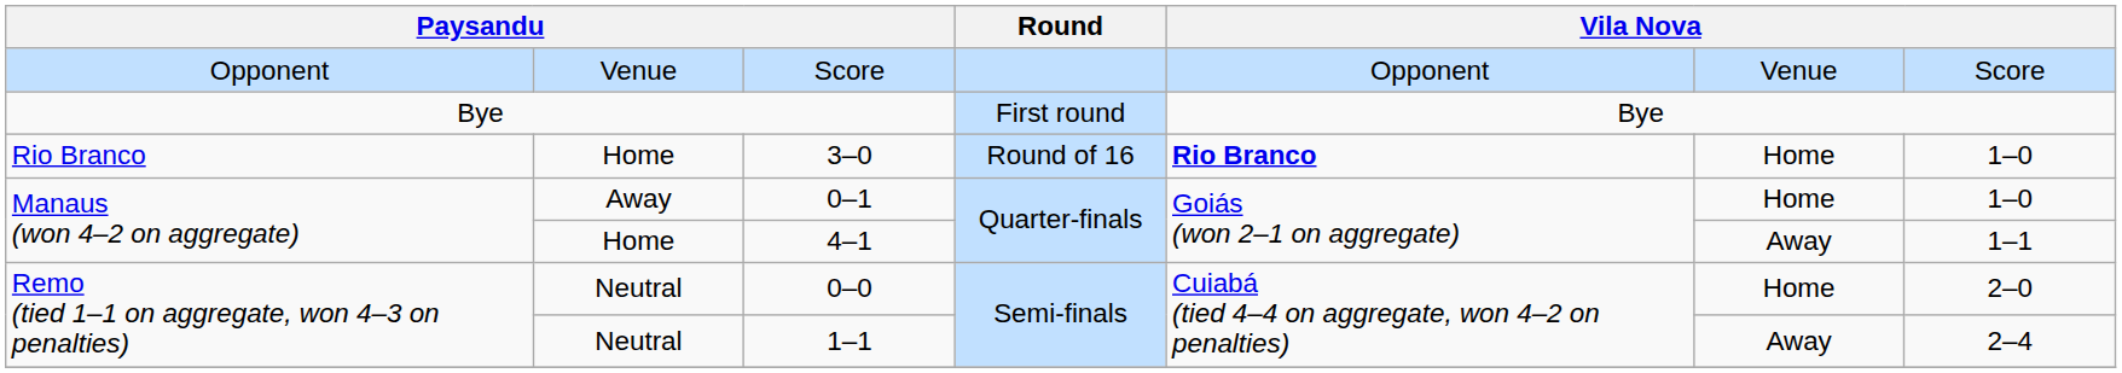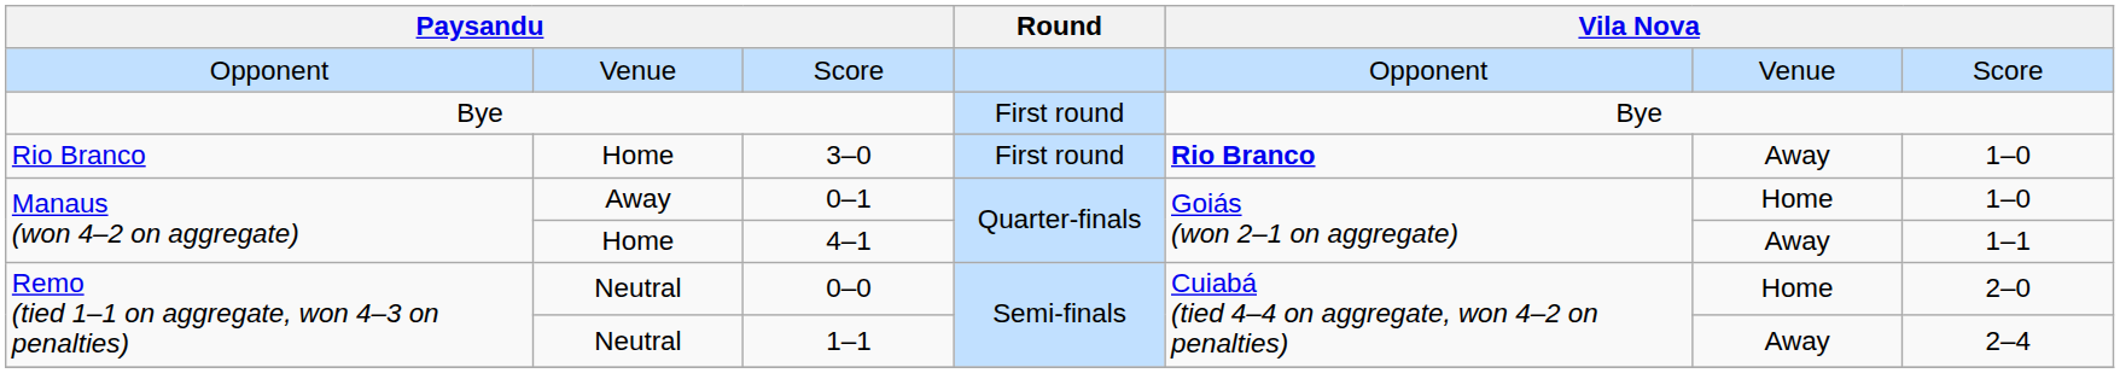 <table class="wikitable" style="text-align: center;">
 <tr>
 <th colspan=3> <a href='#'>Paysandu</a></th>
 <th>Round</th>
 <th colspan=3> <a href='#'>Vila Nova</a></th>
 </tr>
 <tr bgcolor=#c1e0ff>
 <td width=25%>Opponent</td>
 <td width=10%>Venue</td>
 <td width=10%>Score</td>
 <td width=10%></td>
 <td width=25%>Opponent</td>
 <td width=10%>Venue</td>
 <td width=10%>Score</td>
 </tr>
 <tr>
 <td colspan="3" rowspan="1">Bye</td>
 <td rowspan=1 bgcolor=#c1e0ff>First round</td>
 <td colspan="3" rowspan="1">Bye</td>
 </tr>
 <tr>
 <td rowspan=1 align=left> <a href='#'>Rio Branco</a></td>
 <td>Home</td>
 <td>3–0</td>
-<td rowspan=1 bgcolor=#c1e0ff>Round of 16</td>
+<td rowspan=1 bgcolor=#c1e0ff>First round</td>
 <td rowspan=1 align=left><strong> <a href='#'>Rio Branco</a></strong></td>
-<td>Home</td>
+<td>Away</td>
 <td>1–0</td>
 </tr>
 <tr>
 <td rowspan=2 align=left> <a href='#'>Manaus</a><br><em>(won 4–2 on aggregate)</em></td>
 <td>Away</td>
 <td>0–1</td>
 <td rowspan=2 bgcolor=#c1e0ff>Quarter-finals</td>
 <td rowspan=2 align=left> <a href='#'>Goiás</a><br><em>(won 2–1 on aggregate)</em></td>
 <td>Home</td>
 <td>1–0</td>
 </tr>
 <tr>
 <td>Home</td>
 <td>4–1</td>
 <td>Away</td>
 <td>1–1</td>
 </tr>
 <tr>
 <td rowspan=2 align=left> <a href='#'>Remo</a><br><em>(tied 1–1 on aggregate, won 4–3 on penalties)</em></td>
 <td>Neutral</td>
 <td>0–0</td>
 <td rowspan=2 bgcolor=#c1e0ff>Semi-finals</td>
 <td rowspan=2 align=left> <a href='#'>Cuiabá</a><br><em>(tied 4–4 on aggregate, won 4–2 on penalties)</em></td>
 <td>Home</td>
 <td>2–0</td>
 </tr>
 <tr>
 <td>Neutral</td>
 <td>1–1</td>
 <td>Away</td>
 <td>2–4</td>
 </tr>
 <tr>
 </tr>
 </table>
